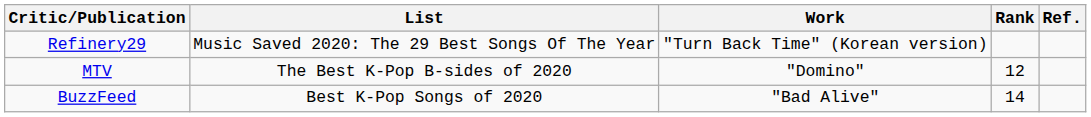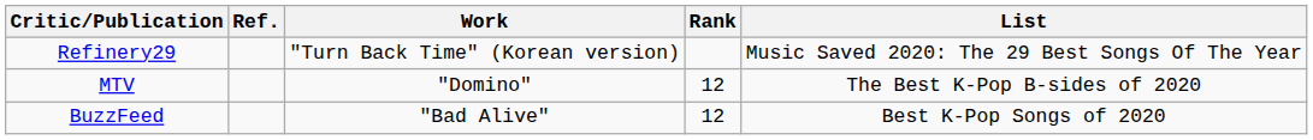 <table class="sortable wikitable" style="text-align:center">
 <tr>
 <th scope="col">Critic/Publication</th>
-<th scope="col">List</th>
+<th scope="col" class="unsortable">Ref.</th>
 <th scope="col">Work</th>
 <th scope="col">Rank</th>
-<th scope="col" class="unsortable">Ref.</th>
+<th scope="col">List</th>
 </tr>
 <tr>
 <td><a href='#'>Refinery29</a></td>
-<td>Music Saved 2020: The 29 Best Songs Of The Year</td>
+<td></td>
 <td>"Turn Back Time" (Korean version)</td>
 <td></td>
-<td></td>
+<td>Music Saved 2020: The 29 Best Songs Of The Year</td>
 </tr>
 <tr>
 <td><a href='#'>MTV</a></td>
-<td>The Best K-Pop B-sides of 2020</td>
+<td></td>
 <td>"Domino"</td>
 <td>12</td>
-<td></td>
+<td>The Best K-Pop B-sides of 2020</td>
 </tr>
 <tr>
 <td><a href='#'>BuzzFeed</a></td>
+<td></td>
+<td>"Bad Alive"</td>
+<td>12</td>
 <td>Best K-Pop Songs of 2020</td>
-<td>"Bad Alive"</td>
-<td>14</td>
-<td></td>
 </tr>
 </table>
